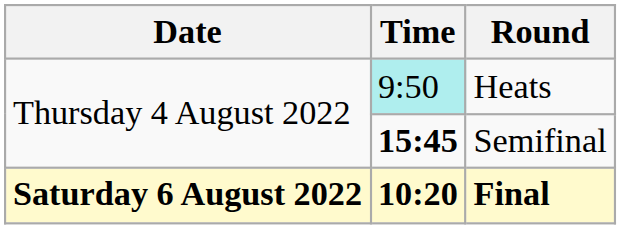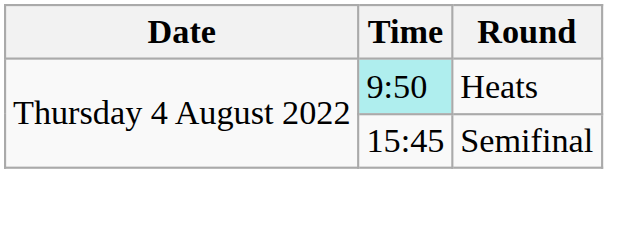 <table class="wikitable">
 <tr>
 <th>Date</th>
 <th>Time</th>
 <th>Round</th>
 </tr>
 <tr>
 <td rowspan=2>Thursday 4 August 2022</td>
 <td style="background: paleturquoise;">9:50</td>
 <td>Heats</td>
 </tr>
 <tr>
-<td><strong>15:45</strong></td>
+<td>15:45</td>
 <td>Semifinal</td>
 </tr>
-<tr>
-<td style=background:lemonchiffon><strong>Saturday 6 August 2022</strong></td>
-<td style=background:lemonchiffon><strong>10:20</strong></td>
-<td style=background:lemonchiffon><strong>Final</strong></td>
-</tr>
 </table>
